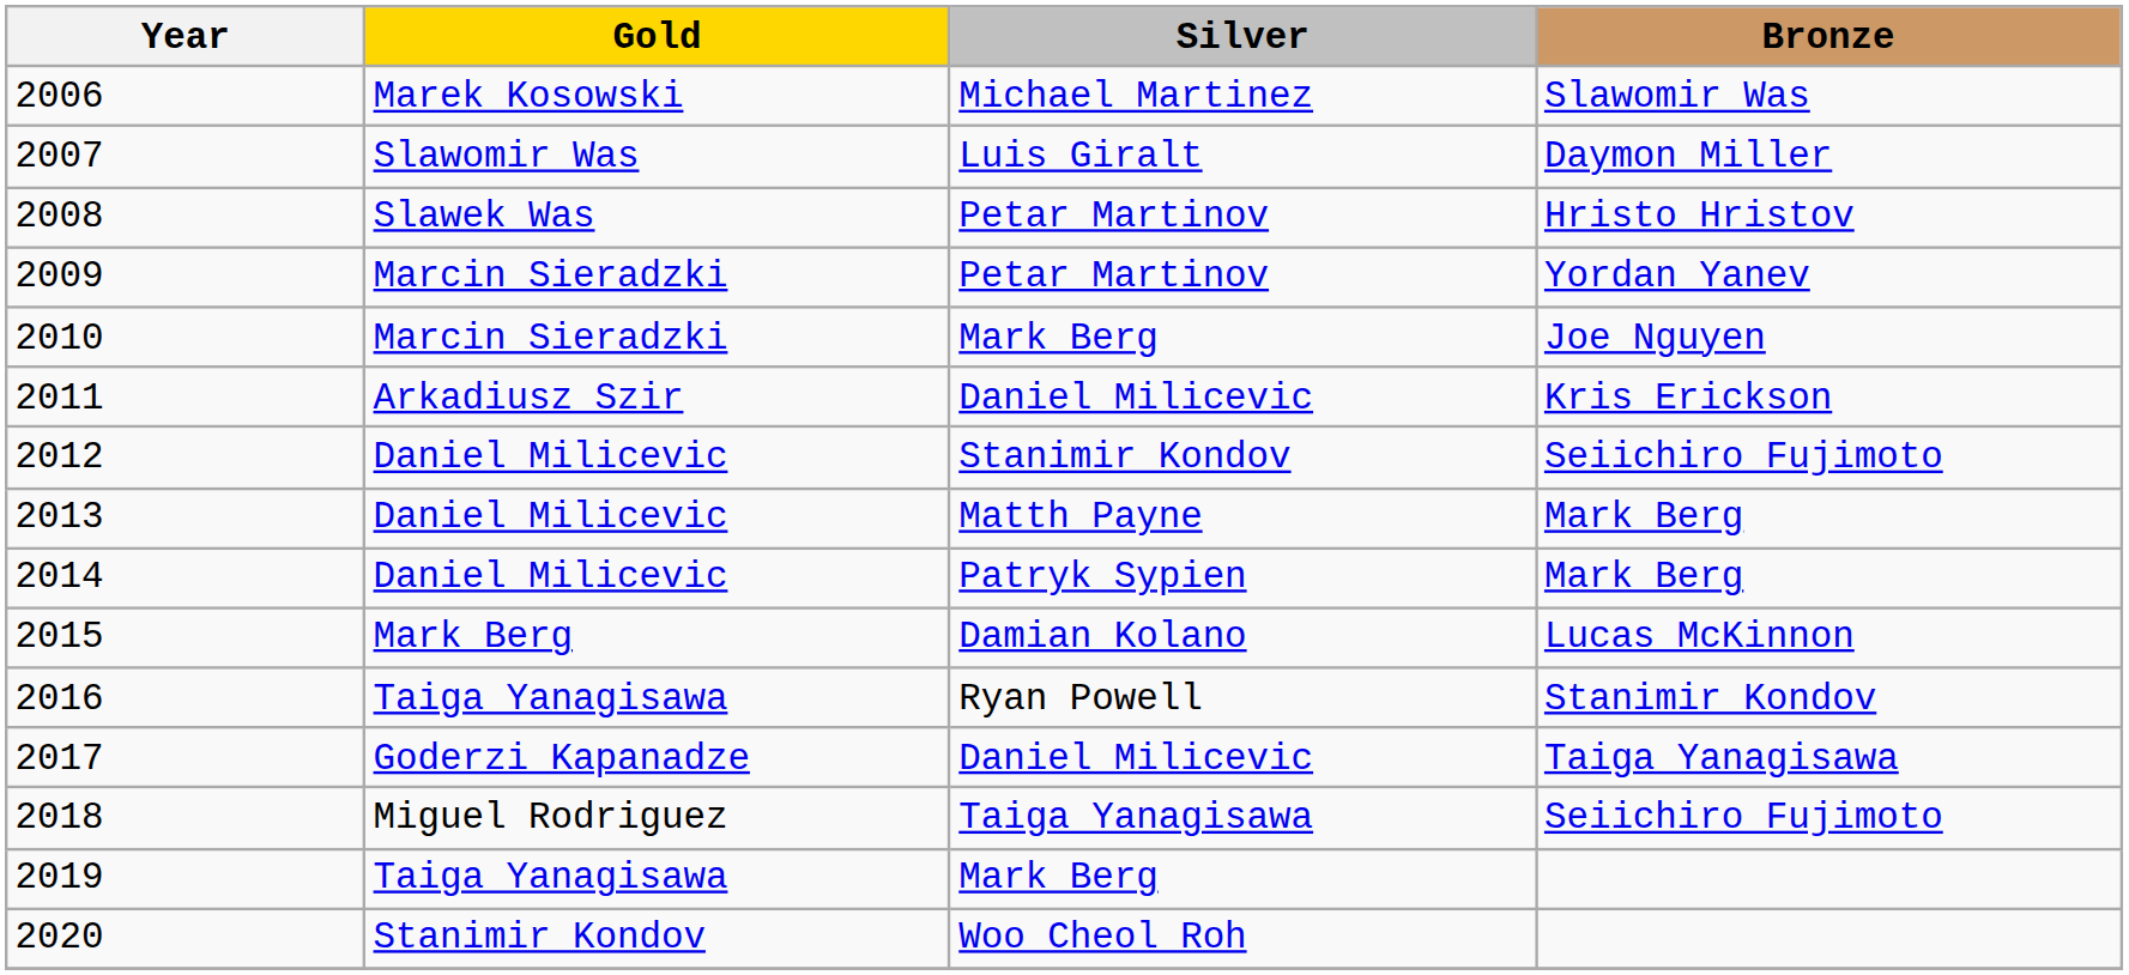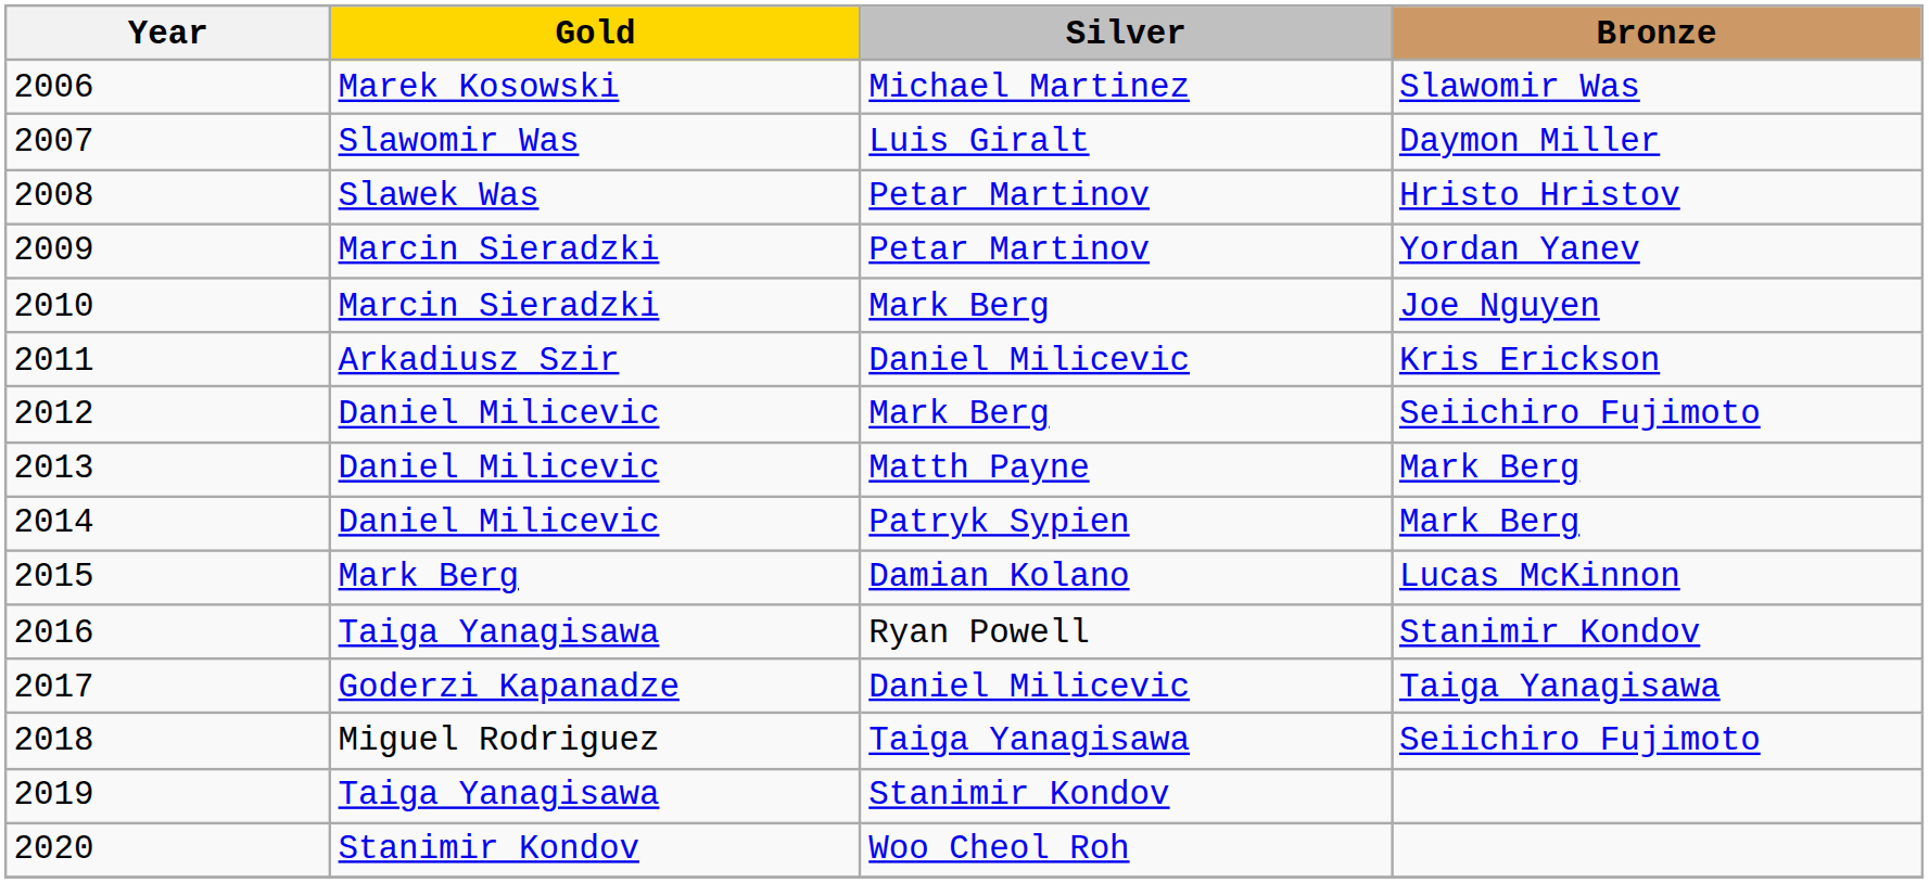 <table class="wikitable">
 <tr align=center>
 <th width="120">Year</th>
 <td width="200" bgcolor="gold"><strong>Gold</strong></td>
 <td width="200" bgcolor="silver"><strong>Silver</strong></td>
 <td width="200" bgcolor="CC9966"><strong>Bronze</strong></td>
 </tr>
 <tr>
 <td>2006</td>
 <td>  <a href='#'>Marek Kosowski</a></td>
 <td> <a href='#'>Michael Martinez</a></td>
 <td> <a href='#'>Slawomir Was</a></td>
 </tr>
 <tr>
 <td>2007</td>
 <td> <a href='#'>Slawomir Was</a></td>
 <td>  <a href='#'>Luis Giralt</a></td>
 <td> <a href='#'>Daymon Miller</a></td>
 </tr>
 <tr>
 <td>2008</td>
 <td> <a href='#'>Slawek Was</a></td>
 <td>  <a href='#'>Petar Martinov</a></td>
 <td>  <a href='#'>Hristo Hristov</a></td>
 </tr>
 <tr>
 <td>2009</td>
 <td> <a href='#'>Marcin Sieradzki</a></td>
 <td>  <a href='#'>Petar Martinov</a></td>
 <td>  <a href='#'>Yordan Yanev</a></td>
 </tr>
 <tr>
 <td>2010</td>
 <td>  <a href='#'>Marcin Sieradzki</a></td>
 <td> <a href='#'>Mark Berg</a></td>
 <td> <a href='#'>Joe Nguyen</a></td>
 </tr>
 <tr>
 <td>2011</td>
 <td>  <a href='#'>Arkadiusz Szir</a></td>
 <td> <a href='#'>Daniel Milicevic</a></td>
 <td> <a href='#'>Kris Erickson</a></td>
 </tr>
 <tr>
 <td>2012</td>
 <td> <a href='#'>Daniel Milicevic</a></td>
-<td> <a href='#'>Stanimir Kondov</a></td>
+<td> <a href='#'>Mark Berg</a></td>
 <td> <a href='#'>Seiichiro Fujimoto</a></td>
 </tr>
 <tr>
 <td>2013</td>
 <td> <a href='#'>Daniel Milicevic</a></td>
 <td> <a href='#'>Matth Payne</a></td>
 <td> <a href='#'>Mark Berg</a></td>
 </tr>
 <tr>
 <td>2014</td>
 <td> <a href='#'>Daniel Milicevic</a></td>
 <td>  <a href='#'>Patryk Sypien</a></td>
 <td> <a href='#'>Mark Berg</a></td>
 </tr>
 <tr>
 <td>2015</td>
 <td> <a href='#'>Mark Berg</a></td>
 <td> <a href='#'>Damian Kolano</a></td>
 <td>  <a href='#'>Lucas McKinnon</a></td>
 </tr>
 <tr>
 <td>2016</td>
 <td> <a href='#'>Taiga Yanagisawa</a></td>
 <td> Ryan Powell</td>
 <td> <a href='#'>Stanimir Kondov</a></td>
 </tr>
 <tr>
 <td>2017</td>
 <td>  <a href='#'>Goderzi Kapanadze</a></td>
 <td> <a href='#'>Daniel Milicevic</a></td>
 <td> <a href='#'>Taiga Yanagisawa</a></td>
 </tr>
 <tr>
 <td>2018</td>
 <td>  Miguel Rodriguez</td>
 <td> <a href='#'>Taiga Yanagisawa</a></td>
 <td> <a href='#'>Seiichiro Fujimoto</a></td>
 </tr>
 <tr>
 <td>2019</td>
 <td> <a href='#'>Taiga Yanagisawa</a></td>
-<td> <a href='#'>Mark Berg</a></td>
+<td> <a href='#'>Stanimir Kondov</a></td>
 <td></td>
 </tr>
 <tr>
 <td>2020</td>
 <td> <a href='#'>Stanimir Kondov</a></td>
 <td> <a href='#'>Woo Cheol Roh</a></td>
 <td></td>
 </tr>
 <tr>
 </tr>
 </table>
